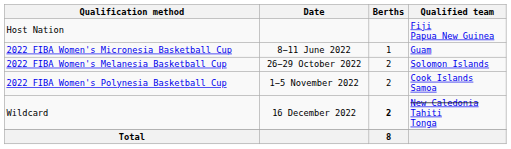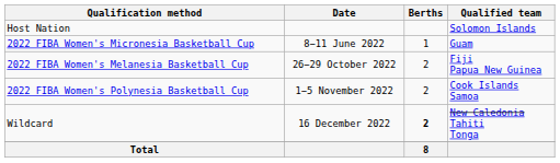 <table class="wikitable" width=750>
 <tr>
 <th>Qualification method</th>
 <th>Date</th>
 <th>Berths</th>
 <th>Qualified team</th>
 </tr>
 <tr>
 <td>Host Nation</td>
 <td></td>
 <td></td>
-<td> <a href='#'>Fiji</a><br> <a href='#'>Papua New Guinea</a></td>
+<td> <a href='#'>Solomon Islands</a></td>
 </tr>
 <tr>
 <td><a href='#'>2022 FIBA Women's Micronesia Basketball Cup</a></td>
 <td align=center>8−11 June 2022</td>
 <td align=center>1</td>
 <td> <a href='#'>Guam</a></td>
 </tr>
 <tr>
 <td><a href='#'>2022 FIBA Women's Melanesia Basketball Cup</a></td>
 <td align=center>26−29 October 2022</td>
 <td align=center>2</td>
-<td> <a href='#'>Solomon Islands</a></td>
+<td> <a href='#'>Fiji</a><br> <a href='#'>Papua New Guinea</a></td>
 </tr>
 <tr>
 <td><a href='#'>2022 FIBA Women's Polynesia Basketball Cup</a></td>
 <td align=center>1−5 November 2022</td>
 <td align=center>2</td>
 <td> <a href='#'>Cook Islands</a><br> <a href='#'>Samoa</a></td>
 </tr>
 <tr>
 <td>Wildcard</td>
 <td align=center>16 December 2022</td>
 <td align=center><strong>2</strong></td>
 <td> <s><a href='#'>New Caledonia</a></s><br> <a href='#'>Tahiti</a><br> <a href='#'>Tonga</a></td>
 </tr>
 <tr>
 </tr>
 <tr>
 <th>Total</th>
 <th></th>
 <th>8</th>
 <th></th>
 </tr>
 </table>
